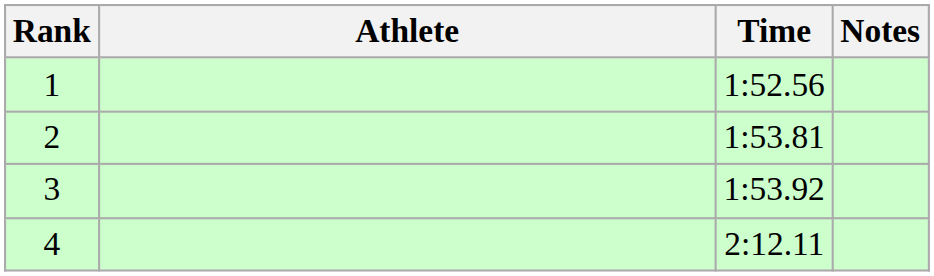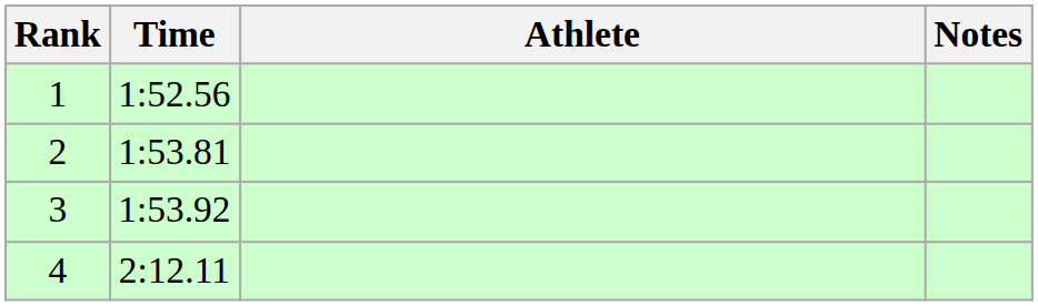 <table class="wikitable" style="text-align:center">
 <tr>
 <th>Rank</th>
+<th>Time</th>
 <th Style="width:18em">Athlete</th>
-<th>Time</th>
 <th>Notes</th>
 </tr>
 <tr style="background:#cfc">
 <td>1</td>
+<td>1:52.56</td>
 <td style="text-align:left"></td>
-<td>1:52.56</td>
 <td></td>
 </tr>
 <tr style="background:#cfc">
 <td>2</td>
+<td>1:53.81</td>
 <td style="text-align:left"></td>
-<td>1:53.81</td>
 <td></td>
 </tr>
 <tr style="background:#cfc">
 <td>3</td>
+<td>1:53.92</td>
 <td style="text-align:left"></td>
-<td>1:53.92</td>
 <td></td>
 </tr>
 <tr style="background:#cfc">
 <td>4</td>
+<td>2:12.11</td>
 <td style="text-align:left"></td>
-<td>2:12.11</td>
 <td></td>
 </tr>
 </table>
